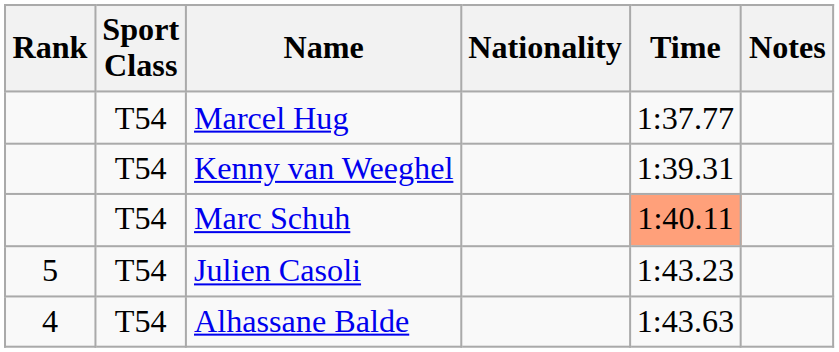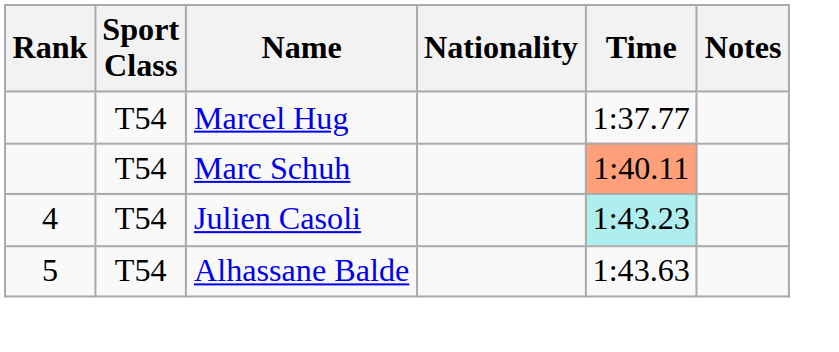 <table class="wikitable sortable" style="text-align:center">
 <tr>
 <th>Rank</th>
 <th>Sport<br>Class</th>
 <th>Name</th>
 <th>Nationality</th>
 <th>Time</th>
 <th>Notes</th>
 </tr>
 <tr>
 <td></td>
 <td>T54</td>
 <td align=left><a href='#'>Marcel Hug</a></td>
 <td align=left></td>
 <td>1:37.77</td>
 <td></td>
 </tr>
 <tr>
 <td></td>
 <td>T54</td>
-<td align=left><a href='#'>Kenny van Weeghel</a></td>
-<td align=left></td>
-<td>1:39.31</td>
-<td></td>
-</tr>
-<tr>
-<td></td>
-<td>T54</td>
 <td align=left><a href='#'>Marc Schuh</a></td>
 <td align=left></td>
 <td style="background: lightsalmon;">1:40.11</td>
 <td></td>
 </tr>
 <tr>
-<td>5</td>
+<td>4</td>
 <td>T54</td>
 <td align=left><a href='#'>Julien Casoli</a></td>
 <td align=left></td>
-<td>1:43.23</td>
+<td style="background: paleturquoise;">1:43.23</td>
 <td></td>
 </tr>
 <tr>
-<td>4</td>
+<td>5</td>
 <td>T54</td>
 <td align=left><a href='#'>Alhassane Balde</a></td>
 <td align=left></td>
 <td>1:43.63</td>
 <td></td>
 </tr>
 </table>
